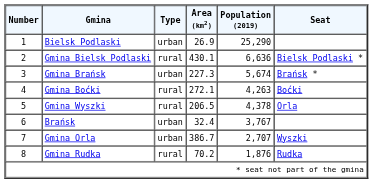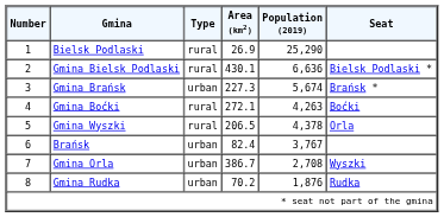 <table width="40%" border="2" cellpadding="3" cellspacing="0" style="font-size:90%;line-height:120%;">
 <tr bgcolor="F0F8FF">
 <td style="text-align:center;"><strong>Number</strong></td>
 <td style="text-align:center;"><strong>Gmina</strong></td>
 <td style="text-align:center;"><strong>Type</strong></td>
 <td style="text-align:center;"><strong>Area<br><small>(km<sup>2</sup>)</small></strong></td>
 <td style="text-align:center;"><strong>Population<br><small>(2019)</small></strong></td>
 <td style="text-align:center;"><strong>Seat</strong></td>
 </tr>
 <tr>
 <td style="text-align:center;">1</td>
 <td><a href='#'>Bielsk Podlaski</a></td>
-<td>urban</td>
+<td>rural</td>
 <td style="text-align:right;">26.9</td>
 <td style="text-align:right;">25,290</td>
 <td> </td>
 </tr>
 <tr>
 <td style="text-align:center;">2</td>
 <td><a href='#'>Gmina Bielsk Podlaski</a></td>
 <td>rural</td>
 <td style="text-align:right;">430.1</td>
 <td style="text-align:right;">6,636</td>
 <td><a href='#'>Bielsk Podlaski</a> *</td>
 </tr>
 <tr>
 <td style="text-align:center;">3</td>
 <td><a href='#'>Gmina Brańsk</a></td>
 <td>urban</td>
 <td style="text-align:right;">227.3</td>
 <td style="text-align:right;">5,674</td>
 <td><a href='#'>Brańsk</a> *</td>
 </tr>
 <tr>
 <td style="text-align:center;">4</td>
 <td><a href='#'>Gmina Boćki</a></td>
 <td>rural</td>
 <td style="text-align:right;">272.1</td>
 <td style="text-align:right;">4,263</td>
 <td><a href='#'>Boćki</a></td>
 </tr>
 <tr>
 <td style="text-align:center;">5</td>
 <td><a href='#'>Gmina Wyszki</a></td>
 <td>rural</td>
 <td style="text-align:right;">206.5</td>
 <td style="text-align:right;">4,378</td>
 <td><a href='#'>Orla</a></td>
 </tr>
 <tr>
 <td style="text-align:center;">6</td>
 <td><a href='#'>Brańsk</a></td>
 <td>urban</td>
-<td style="text-align:right;">32.4</td>
+<td style="text-align:right;">82.4</td>
 <td style="text-align:right;">3,767</td>
 <td> </td>
 </tr>
 <tr>
 <td style="text-align:center;">7</td>
 <td><a href='#'>Gmina Orla</a></td>
 <td>urban</td>
 <td style="text-align:right;">386.7</td>
-<td style="text-align:right;">2,707</td>
+<td style="text-align:right;">2,708</td>
 <td><a href='#'>Wyszki</a></td>
 </tr>
 <tr>
 <td style="text-align:center;">8</td>
 <td><a href='#'>Gmina Rudka</a></td>
-<td>rural</td>
+<td>urban</td>
 <td style="text-align:right;">70.2</td>
 <td style="text-align:right;">1,876</td>
 <td><a href='#'>Rudka</a></td>
 </tr>
 <tr>
 <td colspan=6 style="text-align:right;font-size:90%">* seat not part of the gmina</td>
 </tr>
 <tr>
 </tr>
 </table>
